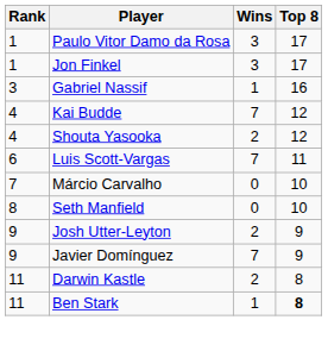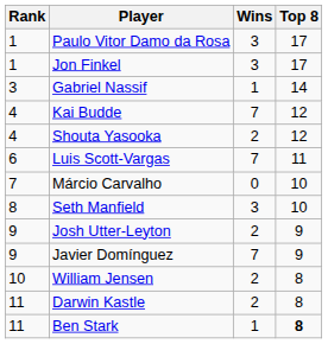 <table class="wikitable sortable">
 <tr>
 <th>Rank</th>
 <th>Player</th>
 <th>Wins</th>
 <th>Top 8</th>
 </tr>
 <tr>
 <td>1</td>
 <td> <a href='#'>Paulo Vitor Damo da Rosa</a></td>
 <td align=center>3</td>
 <td align=center>17</td>
 </tr>
 <tr>
 <td>1</td>
 <td> <a href='#'>Jon Finkel</a></td>
 <td align=center>3</td>
 <td align=center>17</td>
 </tr>
 <tr>
 <td>3</td>
 <td> <a href='#'>Gabriel Nassif</a></td>
 <td align=center>1</td>
-<td align=center>16</td>
+<td align=center>14</td>
 </tr>
 <tr>
 <td>4</td>
 <td> <a href='#'>Kai Budde</a></td>
 <td align=center>7</td>
 <td align=center>12</td>
 </tr>
 <tr>
 <td>4</td>
 <td> <a href='#'>Shouta Yasooka</a></td>
 <td align=center>2</td>
 <td align=center>12</td>
 </tr>
 <tr>
 <td>6</td>
 <td> <a href='#'>Luis Scott-Vargas</a></td>
 <td align=center>7</td>
 <td align=center>11</td>
 </tr>
 <tr>
 <td>7</td>
 <td> Márcio Carvalho</td>
 <td align=center>0</td>
 <td align=center>10</td>
 </tr>
 <tr>
 <td>8</td>
 <td> <a href='#'>Seth Manfield</a></td>
-<td align=center>0</td>
+<td align=center>3</td>
 <td align=center>10</td>
 </tr>
 <tr>
 <td>9</td>
 <td> <a href='#'>Josh Utter-Leyton</a></td>
 <td align=center>2</td>
 <td align=center>9</td>
 </tr>
 <tr>
 <td>9</td>
 <td> Javier Domínguez</td>
 <td align=center>7</td>
 <td align=center>9</td>
 </tr>
 <tr>
+<td>10</td>
+<td> <a href='#'>William Jensen</a></td>
+<td align=center>2</td>
+<td align=center>8</td>
+</tr>
+<tr>
 <td>11</td>
 <td> <a href='#'>Darwin Kastle</a></td>
 <td align=center>2</td>
 <td align=center>8</td>
 </tr>
 <tr>
 <td>11</td>
 <td> <a href='#'>Ben Stark</a></td>
 <td align=center>1</td>
 <td align=center><strong>8</strong></td>
 </tr>
 </table>
